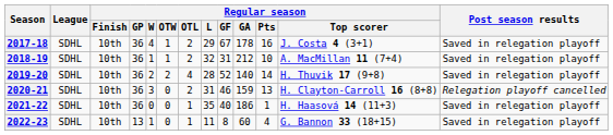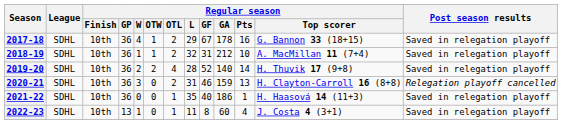 <table class="wikitable" style="text-align: center; font-size: 95%">
 <tr>
 <th rowspan="2">Season</th>
 <th rowspan="2">League</th>
 <th colspan="10"><a href='#'>Regular season</a></th>
 <th rowspan="2"><a href='#'>Post season</a> results</th>
 </tr>
 <tr>
 <th>Finish</th>
 <th>GP</th>
 <th>W</th>
 <th>OTW</th>
 <th>OTL</th>
 <th>L</th>
 <th>GF</th>
 <th>GA</th>
 <th>Pts</th>
 <th>Top scorer</th>
 </tr>
 <tr>
 <th><a href='#'>2017-18</a></th>
 <td>SDHL</td>
 <td>10th</td>
 <td>36</td>
 <td>4</td>
 <td>1</td>
 <td>2</td>
 <td>29</td>
 <td>67</td>
 <td>178</td>
 <td>16</td>
-<td align="left"> <a href='#'>J. Costa</a> <strong>4</strong> (3+1)</td>
+<td align="left"> <a href='#'>G. Bannon</a> <strong>33</strong> (18+15)</td>
 <td align="left">Saved in relegation playoff</td>
 </tr>
 <tr>
 <th><a href='#'>2018-19</a></th>
 <td>SDHL</td>
 <td>10th</td>
 <td>36</td>
 <td>1</td>
 <td>1</td>
 <td>2</td>
 <td>32</td>
 <td>31</td>
 <td>212</td>
 <td>10</td>
 <td align="left"> <a href='#'>A. MacMillan</a> <strong>11</strong> (7+4)</td>
 <td align="left">Saved in relegation playoff</td>
 </tr>
 <tr>
 <th><a href='#'>2019-20</a></th>
 <td>SDHL</td>
 <td>10th</td>
 <td>36</td>
 <td>2</td>
 <td>2</td>
 <td>4</td>
 <td>28</td>
 <td>52</td>
 <td>140</td>
 <td>14</td>
 <td align="left"> <a href='#'>H. Thuvik</a> <strong>17</strong> (9+8)</td>
 <td align="left">Saved in relegation playoff</td>
 </tr>
 <tr>
 <th><a href='#'>2020-21</a></th>
 <td>SDHL</td>
 <td>10th</td>
 <td>36</td>
 <td>3</td>
 <td>0</td>
 <td>2</td>
 <td>31</td>
 <td>46</td>
 <td>159</td>
 <td>13</td>
 <td align="left"> <a href='#'>H. Clayton-Carroll</a> <strong>16</strong> (8+8)</td>
 <td align="left"><em>Relegation playoff cancelled</em></td>
 </tr>
 <tr>
 <th><a href='#'>2021-22</a></th>
 <td>SDHL</td>
 <td>10th</td>
 <td>36</td>
 <td>0</td>
 <td>0</td>
 <td>1</td>
 <td>35</td>
 <td>40</td>
 <td>186</td>
 <td>1</td>
 <td align="left"> <a href='#'>H. Haasová</a> <strong>14</strong> (11+3)</td>
 <td align="left">Saved in relegation playoff</td>
 </tr>
 <tr>
 <th><a href='#'>2022-23</a></th>
 <td>SDHL</td>
 <td>10th</td>
 <td>13</td>
 <td>1</td>
 <td>0</td>
 <td>1</td>
 <td>11</td>
 <td>8</td>
 <td>60</td>
 <td>4</td>
-<td align="left"> <a href='#'>G. Bannon</a> <strong>33</strong> (18+15)</td>
+<td align="left"> <a href='#'>J. Costa</a> <strong>4</strong> (3+1)</td>
 <td align="left">Saved in relegation playoff</td>
 </tr>
 </table>
